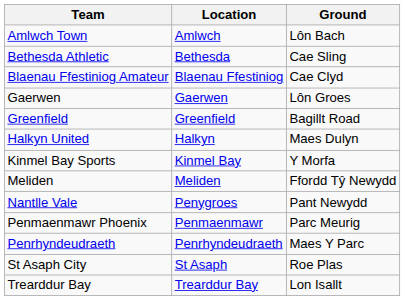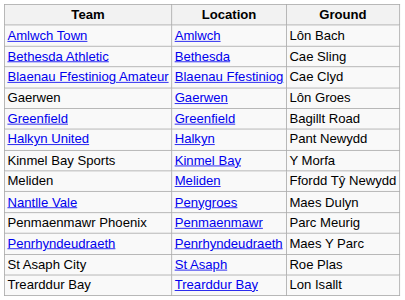 <table class="wikitable sortable">
 <tr>
 <th>Team</th>
 <th>Location</th>
 <th>Ground</th>
 </tr>
 <tr>
 <td><a href='#'>Amlwch Town</a></td>
 <td><a href='#'>Amlwch</a></td>
 <td>Lôn Bach</td>
 </tr>
 <tr>
 <td><a href='#'>Bethesda Athletic</a></td>
 <td><a href='#'>Bethesda</a></td>
 <td>Cae Sling</td>
 </tr>
 <tr>
 <td><a href='#'>Blaenau Ffestiniog Amateur</a></td>
 <td><a href='#'>Blaenau Ffestiniog</a></td>
 <td>Cae Clyd</td>
 </tr>
 <tr>
 <td>Gaerwen</td>
 <td><a href='#'>Gaerwen</a></td>
 <td>Lôn Groes</td>
 </tr>
 <tr>
 <td><a href='#'>Greenfield</a></td>
 <td><a href='#'>Greenfield</a></td>
 <td>Bagillt Road</td>
 </tr>
 <tr>
 <td><a href='#'>Halkyn United</a></td>
 <td><a href='#'>Halkyn</a></td>
-<td>Maes Dulyn</td>
+<td>Pant Newydd</td>
 </tr>
 <tr>
 <td>Kinmel Bay Sports</td>
 <td><a href='#'>Kinmel Bay</a></td>
 <td>Y Morfa</td>
 </tr>
 <tr>
 <td>Meliden</td>
 <td><a href='#'>Meliden</a></td>
 <td>Ffordd Tŷ Newydd</td>
 </tr>
 <tr>
 <td><a href='#'>Nantlle Vale</a></td>
 <td><a href='#'>Penygroes</a></td>
-<td>Pant Newydd</td>
+<td>Maes Dulyn</td>
 </tr>
 <tr>
 <td>Penmaenmawr Phoenix</td>
 <td><a href='#'>Penmaenmawr</a></td>
 <td>Parc Meurig</td>
 </tr>
 <tr>
 <td><a href='#'>Penrhyndeudraeth</a></td>
 <td><a href='#'>Penrhyndeudraeth</a></td>
 <td>Maes Y Parc</td>
 </tr>
 <tr>
 <td>St Asaph City</td>
 <td><a href='#'>St Asaph</a></td>
 <td>Roe Plas</td>
 </tr>
 <tr>
 <td>Trearddur Bay</td>
 <td><a href='#'>Trearddur Bay</a></td>
 <td>Lon Isallt</td>
 </tr>
 </table>
